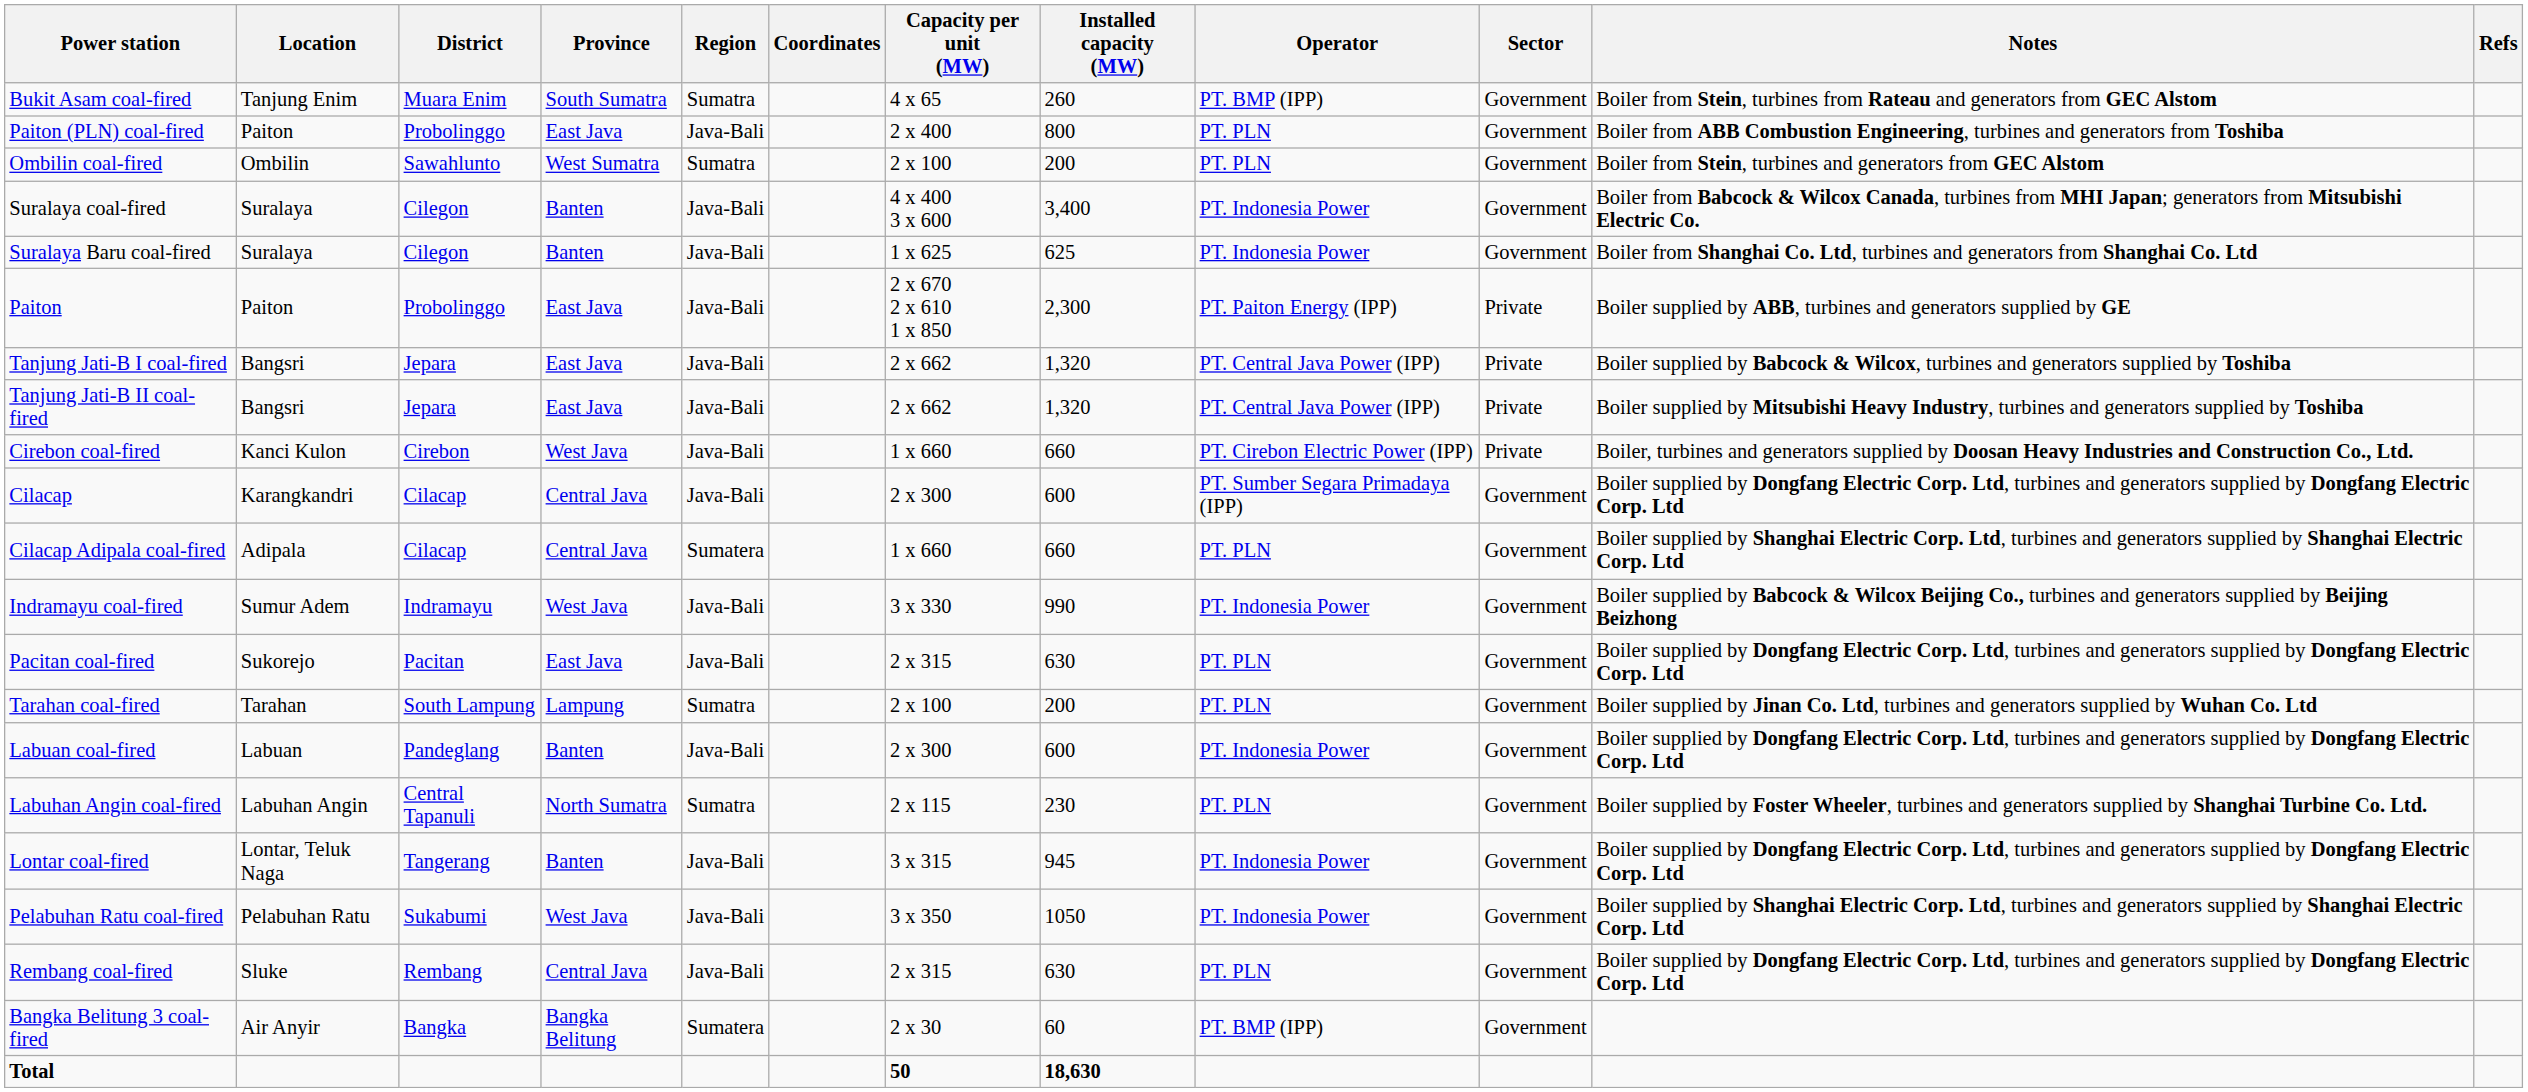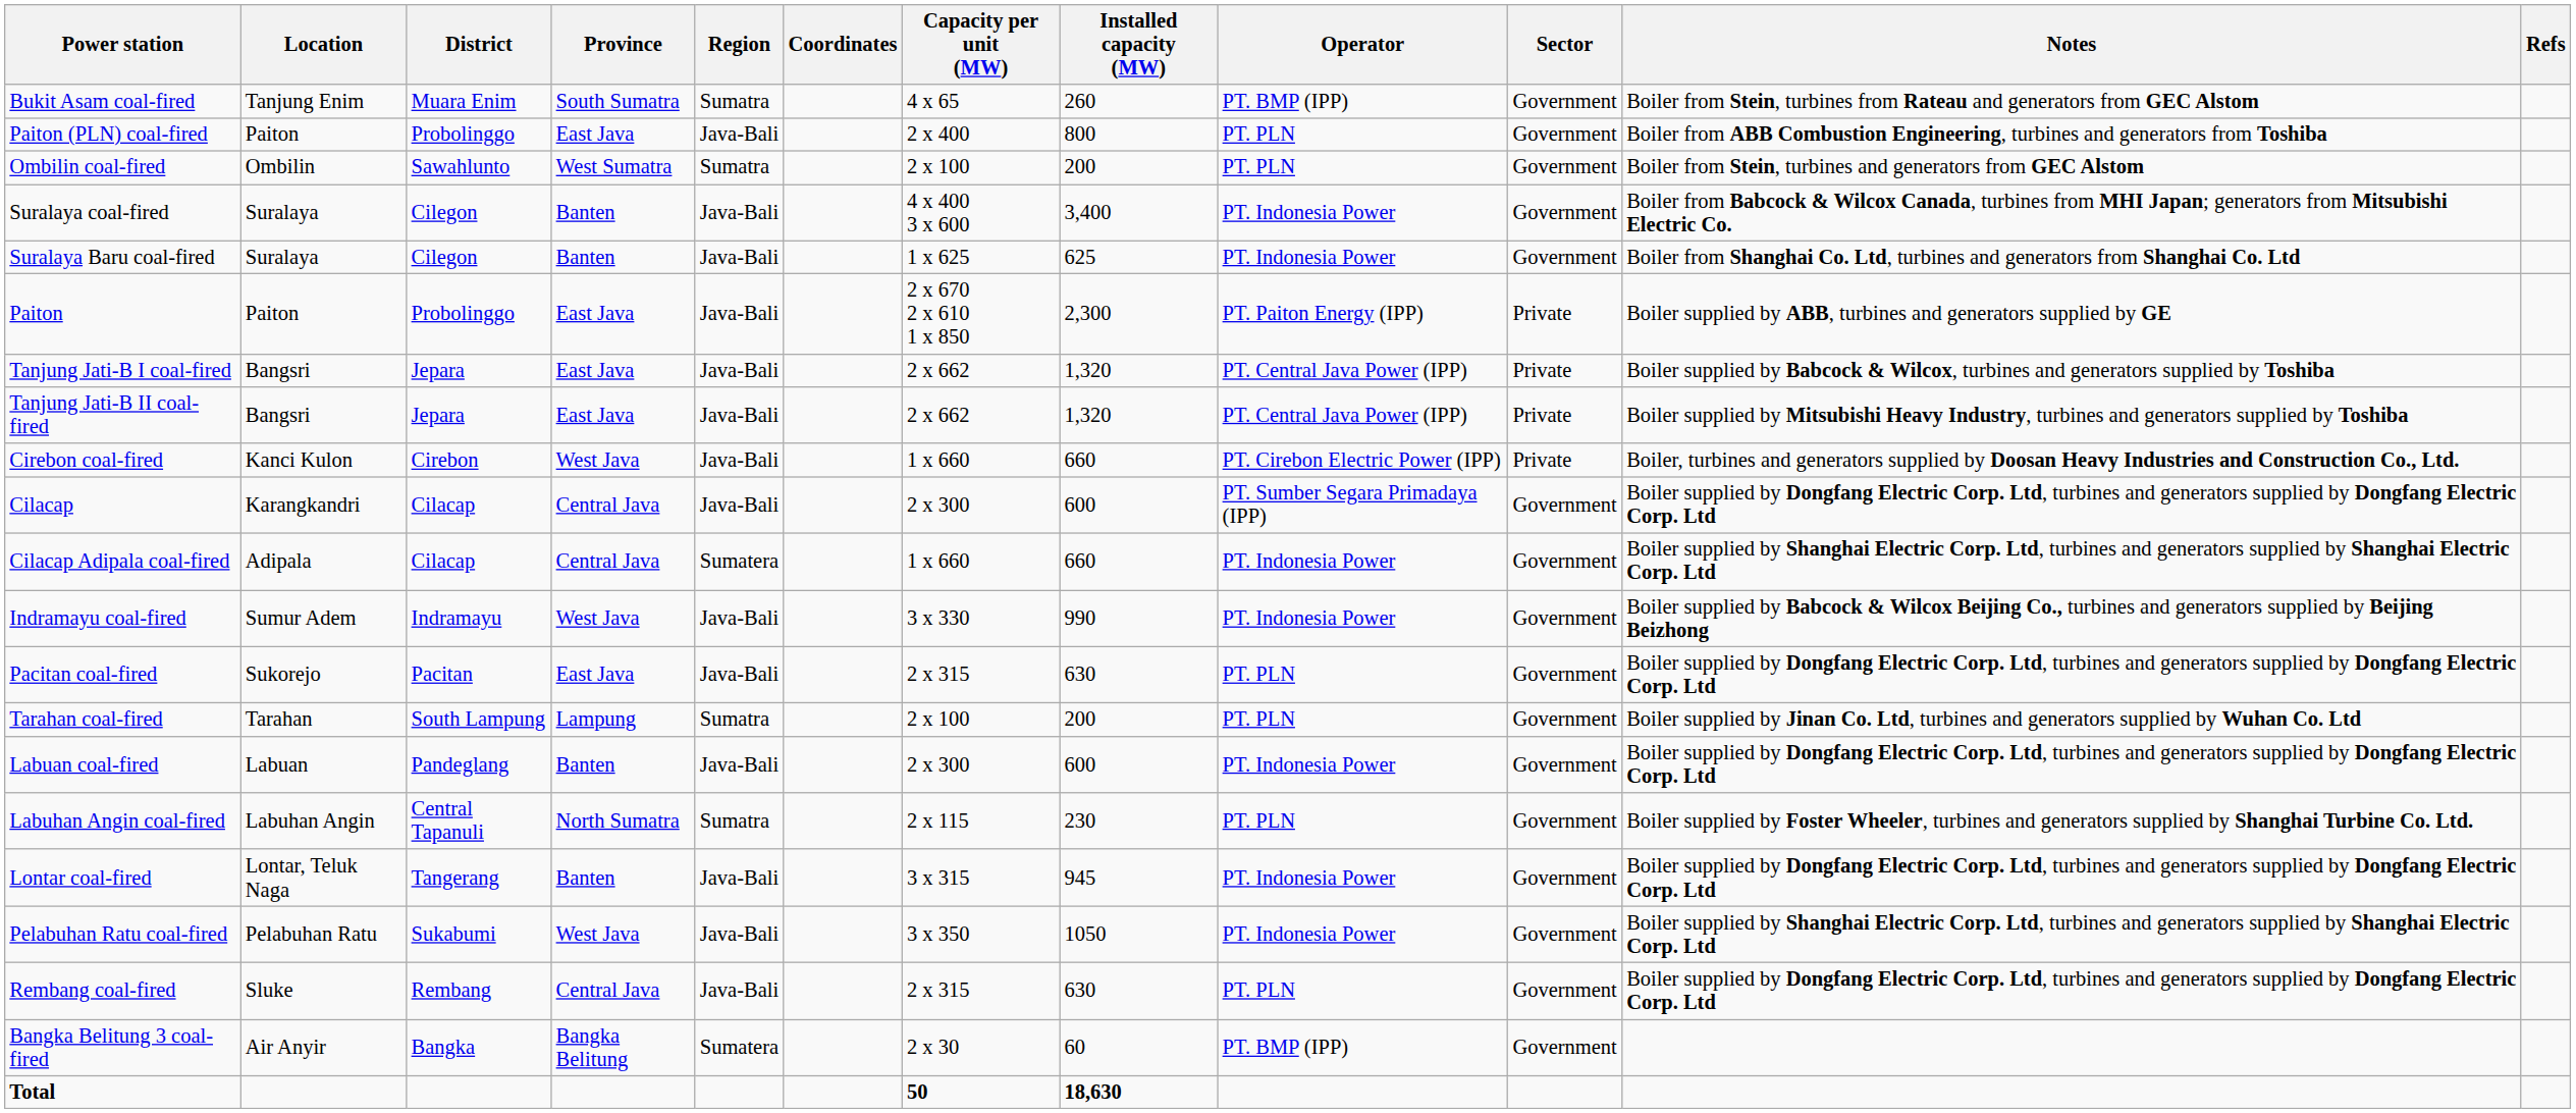 <table class="sortable wikitable">
 <tr>
 <th>Power station</th>
 <th>Location</th>
 <th>District</th>
 <th>Province</th>
 <th>Region</th>
 <th>Coordinates</th>
 <th>Capacity per unit<br>(<a href='#'>MW</a>)</th>
 <th>Installed capacity<br> (<a href='#'>MW</a>)</th>
 <th>Operator</th>
 <th>Sector</th>
 <th>Notes</th>
 <th>Refs</th>
 </tr>
 <tr>
 <td><a href='#'>Bukit Asam coal-fired</a></td>
 <td>Tanjung Enim</td>
 <td><a href='#'>Muara Enim</a></td>
 <td><a href='#'>South Sumatra</a></td>
 <td>Sumatra</td>
 <td></td>
 <td>4 x 65</td>
 <td>260</td>
 <td><a href='#'>PT. BMP</a> (IPP)</td>
 <td>Government</td>
 <td>Boiler from <strong>Stein</strong>, turbines from <strong>Rateau</strong> and generators from <strong>GEC Alstom</strong></td>
 <td></td>
 </tr>
 <tr>
 <td><a href='#'>Paiton (PLN) coal-fired</a></td>
 <td>Paiton</td>
 <td><a href='#'>Probolinggo</a></td>
 <td><a href='#'>East Java</a></td>
 <td>Java-Bali</td>
 <td></td>
 <td>2 x 400</td>
 <td>800</td>
 <td><a href='#'>PT. PLN</a></td>
 <td>Government</td>
 <td>Boiler from <strong>ABB Combustion Engineering</strong>, turbines and generators from <strong>Toshiba</strong></td>
 <td></td>
 </tr>
 <tr>
 <td><a href='#'>Ombilin coal-fired</a></td>
 <td>Ombilin</td>
 <td><a href='#'>Sawahlunto</a></td>
 <td><a href='#'>West Sumatra</a></td>
 <td>Sumatra</td>
 <td></td>
 <td>2 x 100</td>
 <td>200</td>
 <td><a href='#'>PT. PLN</a></td>
 <td>Government</td>
 <td>Boiler from <strong>Stein</strong>, turbines and generators from <strong>GEC Alstom</strong></td>
 <td></td>
 </tr>
 <tr>
 <td>Suralaya coal-fired</td>
 <td>Suralaya</td>
 <td><a href='#'>Cilegon</a></td>
 <td><a href='#'>Banten</a></td>
 <td>Java-Bali</td>
 <td></td>
 <td>4 x 400 <br> 3 x 600</td>
 <td>3,400</td>
 <td><a href='#'>PT. Indonesia Power</a></td>
 <td>Government</td>
 <td>Boiler from <strong>Babcock & Wilcox Canada</strong>, turbines from <strong>MHI Japan</strong>; generators from <strong>Mitsubishi Electric Co.</strong></td>
 <td></td>
 </tr>
 <tr>
 <td><a href='#'>Suralaya</a> Baru coal-fired</td>
 <td>Suralaya</td>
 <td><a href='#'>Cilegon</a></td>
 <td><a href='#'>Banten</a></td>
 <td>Java-Bali</td>
 <td></td>
 <td>1 x 625</td>
 <td>625</td>
 <td><a href='#'>PT. Indonesia Power</a></td>
 <td>Government</td>
 <td>Boiler from <strong>Shanghai Co. Ltd</strong>, turbines and generators from <strong>Shanghai Co. Ltd</strong></td>
 <td></td>
 </tr>
 <tr>
 <td><a href='#'>Paiton</a></td>
 <td>Paiton</td>
 <td><a href='#'>Probolinggo</a></td>
 <td><a href='#'>East Java</a></td>
 <td>Java-Bali</td>
 <td></td>
 <td>2 x 670 <br> 2 x 610 <br> 1 x 850</td>
 <td>2,300</td>
 <td><a href='#'>PT. Paiton Energy</a> (IPP)</td>
 <td>Private</td>
 <td>Boiler supplied by <strong>ABB</strong>, turbines and generators supplied by <strong>GE</strong></td>
 <td></td>
 </tr>
 <tr>
 <td><a href='#'>Tanjung Jati-B I coal-fired</a></td>
 <td>Bangsri</td>
 <td><a href='#'>Jepara</a></td>
 <td><a href='#'>East Java</a></td>
 <td>Java-Bali</td>
 <td></td>
 <td>2 x 662</td>
 <td>1,320</td>
 <td><a href='#'>PT. Central Java Power</a> (IPP)</td>
 <td>Private</td>
 <td>Boiler supplied by <strong>Babcock & Wilcox</strong>, turbines and generators supplied by <strong>Toshiba</strong></td>
 <td></td>
 </tr>
 <tr>
 <td><a href='#'>Tanjung Jati-B II coal-fired</a></td>
 <td>Bangsri</td>
 <td><a href='#'>Jepara</a></td>
 <td><a href='#'>East Java</a></td>
 <td>Java-Bali</td>
 <td></td>
 <td>2 x 662</td>
 <td>1,320</td>
 <td><a href='#'>PT. Central Java Power</a> (IPP)</td>
 <td>Private</td>
 <td>Boiler supplied by <strong>Mitsubishi Heavy Industry</strong>, turbines and generators supplied by <strong>Toshiba</strong></td>
 <td></td>
 </tr>
 <tr>
 <td><a href='#'>Cirebon coal-fired</a></td>
 <td>Kanci Kulon</td>
 <td><a href='#'>Cirebon</a></td>
 <td><a href='#'>West Java</a></td>
 <td>Java-Bali</td>
 <td></td>
 <td>1 x 660</td>
 <td>660</td>
 <td><a href='#'>PT. Cirebon Electric Power</a> (IPP)</td>
 <td>Private</td>
 <td>Boiler, turbines and generators supplied by <strong>Doosan Heavy Industries and Construction Co., Ltd.</strong></td>
 <td></td>
 </tr>
 <tr>
 <td><a href='#'>Cilacap</a></td>
 <td>Karangkandri</td>
 <td><a href='#'>Cilacap</a></td>
 <td><a href='#'>Central Java</a></td>
 <td>Java-Bali</td>
 <td></td>
 <td>2 x 300</td>
 <td>600</td>
 <td><a href='#'>PT. Sumber Segara Primadaya</a> (IPP)</td>
 <td>Government</td>
 <td>Boiler supplied by <strong>Dongfang Electric Corp. Ltd</strong>, turbines and generators supplied by <strong>Dongfang Electric Corp. Ltd</strong></td>
 <td></td>
 </tr>
 <tr>
 <td><a href='#'>Cilacap Adipala coal-fired</a></td>
 <td>Adipala</td>
 <td><a href='#'>Cilacap</a></td>
 <td><a href='#'>Central Java</a></td>
 <td>Sumatera</td>
 <td></td>
 <td>1 x 660</td>
 <td>660</td>
-<td><a href='#'>PT. PLN</a></td>
+<td><a href='#'>PT. Indonesia Power</a></td>
 <td>Government</td>
 <td>Boiler supplied by <strong>Shanghai Electric Corp. Ltd</strong>, turbines and generators supplied by <strong>Shanghai Electric Corp. Ltd</strong></td>
 <td></td>
 </tr>
 <tr>
 <td><a href='#'>Indramayu coal-fired</a></td>
 <td>Sumur Adem</td>
 <td><a href='#'>Indramayu</a></td>
 <td><a href='#'>West Java</a></td>
 <td>Java-Bali</td>
 <td></td>
 <td>3 x 330</td>
 <td>990</td>
 <td><a href='#'>PT. Indonesia Power</a></td>
 <td>Government</td>
 <td>Boiler supplied by <strong>Babcock & Wilcox Beijing Co.,</strong> turbines and generators supplied by <strong>Beijing Beizhong</strong></td>
 <td></td>
 </tr>
 <tr>
 <td><a href='#'>Pacitan coal-fired</a></td>
 <td>Sukorejo</td>
 <td><a href='#'>Pacitan</a></td>
 <td><a href='#'>East Java</a></td>
 <td>Java-Bali</td>
 <td></td>
 <td>2 x 315</td>
 <td>630</td>
 <td><a href='#'>PT. PLN</a></td>
 <td>Government</td>
 <td>Boiler supplied by <strong>Dongfang Electric Corp. Ltd</strong>, turbines and generators supplied by <strong>Dongfang Electric Corp. Ltd</strong></td>
 <td></td>
 </tr>
 <tr>
 <td><a href='#'>Tarahan coal-fired</a></td>
 <td>Tarahan</td>
 <td><a href='#'>South Lampung</a></td>
 <td><a href='#'>Lampung</a></td>
 <td>Sumatra</td>
 <td></td>
 <td>2 x 100</td>
 <td>200</td>
 <td><a href='#'>PT. PLN</a></td>
 <td>Government</td>
 <td>Boiler supplied by <strong>Jinan Co. Ltd</strong>, turbines and generators supplied by <strong>Wuhan Co. Ltd</strong></td>
 <td></td>
 </tr>
 <tr>
 <td><a href='#'>Labuan coal-fired</a></td>
 <td>Labuan</td>
 <td><a href='#'>Pandeglang</a></td>
 <td><a href='#'>Banten</a></td>
 <td>Java-Bali</td>
 <td></td>
 <td>2 x 300</td>
 <td>600</td>
 <td><a href='#'>PT. Indonesia Power</a></td>
 <td>Government</td>
 <td>Boiler supplied by <strong>Dongfang Electric Corp. Ltd</strong>, turbines and generators supplied by <strong>Dongfang Electric Corp. Ltd</strong></td>
 <td></td>
 </tr>
 <tr>
 <td><a href='#'>Labuhan Angin coal-fired</a></td>
 <td>Labuhan Angin</td>
 <td><a href='#'>Central Tapanuli</a></td>
 <td><a href='#'>North Sumatra</a></td>
 <td>Sumatra</td>
 <td></td>
 <td>2 x 115</td>
 <td>230</td>
 <td><a href='#'>PT. PLN</a></td>
 <td>Government</td>
 <td>Boiler supplied by <strong>Foster Wheeler</strong>, turbines and generators supplied by <strong>Shanghai Turbine Co. Ltd.</strong></td>
 <td></td>
 </tr>
 <tr>
 <td><a href='#'>Lontar coal-fired</a></td>
 <td>Lontar, Teluk Naga</td>
 <td><a href='#'>Tangerang</a></td>
 <td><a href='#'>Banten</a></td>
 <td>Java-Bali</td>
 <td></td>
 <td>3 x 315</td>
 <td>945</td>
 <td><a href='#'>PT. Indonesia Power</a></td>
 <td>Government</td>
 <td>Boiler supplied by <strong>Dongfang Electric Corp. Ltd</strong>, turbines and generators supplied by <strong>Dongfang Electric Corp. Ltd</strong></td>
 <td></td>
 </tr>
 <tr>
 <td><a href='#'>Pelabuhan Ratu coal-fired</a></td>
 <td>Pelabuhan Ratu</td>
 <td><a href='#'>Sukabumi</a></td>
 <td><a href='#'>West Java</a></td>
 <td>Java-Bali</td>
 <td></td>
 <td>3 x 350</td>
 <td>1050</td>
 <td><a href='#'>PT. Indonesia Power</a></td>
 <td>Government</td>
 <td>Boiler supplied by <strong>Shanghai Electric Corp. Ltd</strong>, turbines and generators supplied by <strong>Shanghai Electric Corp. Ltd</strong></td>
 <td></td>
 </tr>
 <tr>
 <td><a href='#'>Rembang coal-fired</a></td>
 <td>Sluke</td>
 <td><a href='#'>Rembang</a></td>
 <td><a href='#'>Central Java</a></td>
 <td>Java-Bali</td>
 <td></td>
 <td>2 x 315</td>
 <td>630</td>
 <td><a href='#'>PT. PLN</a></td>
 <td>Government</td>
 <td>Boiler supplied by <strong>Dongfang Electric Corp. Ltd</strong>, turbines and generators supplied by <strong>Dongfang Electric Corp. Ltd</strong></td>
 <td></td>
 </tr>
 <tr>
 <td><a href='#'>Bangka Belitung 3 coal-fired</a></td>
 <td>Air Anyir</td>
 <td><a href='#'>Bangka</a></td>
 <td><a href='#'>Bangka Belitung</a></td>
 <td>Sumatera</td>
 <td></td>
 <td>2 x 30</td>
 <td>60</td>
 <td><a href='#'>PT. BMP</a> (IPP)</td>
 <td>Government</td>
 <td></td>
 <td></td>
 </tr>
 <tr>
 <td><strong>Total</strong></td>
 <td></td>
 <td></td>
 <td></td>
 <td></td>
 <td></td>
 <td><strong>50</strong></td>
 <td><strong>18,630</strong></td>
 <td></td>
 <td></td>
 <td><strong> </strong></td>
 </tr>
 </table>
